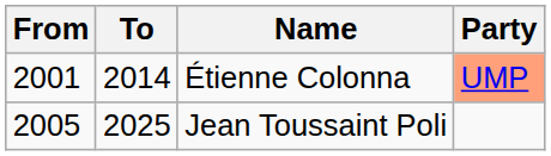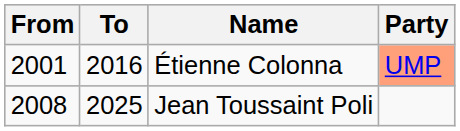 <table class="wikitable">
 <tr>
 <th>From</th>
 <th>To</th>
 <th>Name</th>
 <th>Party</th>
 </tr>
 <tr>
 <td>2001</td>
-<td>2014</td>
+<td>2016</td>
 <td>Étienne Colonna</td>
 <td style="background: lightsalmon;"><a href='#'>UMP</a></td>
 </tr>
 <tr>
-<td>2005</td>
+<td>2008</td>
 <td>2025</td>
 <td>Jean Toussaint Poli</td>
 <td></td>
 </tr>
 </table>
